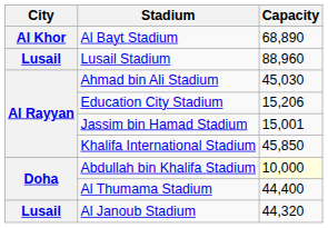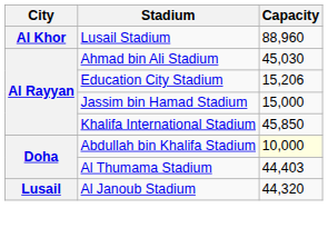 <table class="wikitable sortable">
 <tr>
 <th class="unsortable">City</th>
 <th>Stadium</th>
 <th>Capacity</th>
 </tr>
 <tr>
 <th><a href='#'>Al Khor</a></th>
-<td><a href='#'>Al Bayt Stadium</a></td>
-<td>68,890</td>
-</tr>
-<tr>
-<th><a href='#'>Lusail</a></th>
 <td><a href='#'>Lusail Stadium</a></td>
 <td>88,960</td>
 </tr>
 <tr>
 <th rowspan="4"><a href='#'>Al Rayyan</a></th>
 <td><a href='#'>Ahmad bin Ali Stadium</a></td>
 <td>45,030</td>
 </tr>
 <tr>
 <td><a href='#'>Education City Stadium</a></td>
 <td>15,206</td>
 </tr>
 <tr>
 <td><a href='#'>Jassim bin Hamad Stadium</a></td>
-<td>15,001</td>
+<td>15,000</td>
 </tr>
 <tr>
 <td><a href='#'>Khalifa International Stadium</a></td>
 <td>45,850</td>
 </tr>
 <tr>
 <th rowspan="2"><a href='#'>Doha</a></th>
 <td><a href='#'>Abdullah bin Khalifa Stadium</a></td>
 <td style="background: lightyellow;">10,000</td>
 </tr>
 <tr>
 <td><a href='#'>Al Thumama Stadium</a></td>
-<td>44,400</td>
+<td>44,403</td>
 </tr>
 <tr>
 <th><a href='#'>Lusail</a></th>
 <td><a href='#'>Al Janoub Stadium</a></td>
 <td>44,320</td>
 </tr>
 </table>
